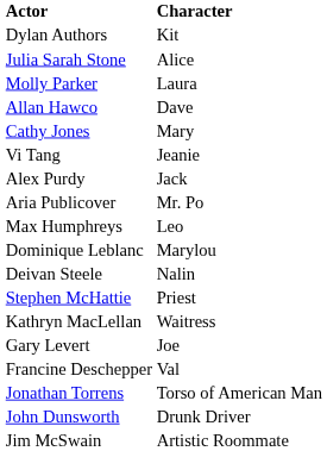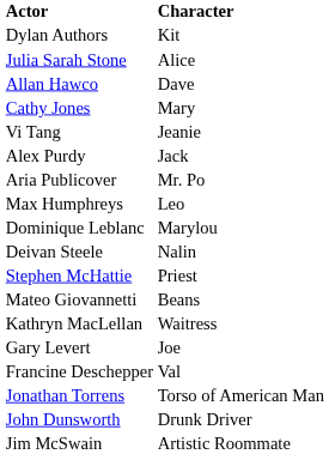 <table Class="Wikitable">
 <tr>
 <td><strong>Actor</strong></td>
 <td><strong>Character</strong></td>
 </tr>
 <tr>
 <td>Dylan Authors</td>
 <td>Kit</td>
 </tr>
 <tr>
 <td><a href='#'>Julia Sarah Stone</a></td>
 <td>Alice</td>
-</tr>
-<tr>
-<td><a href='#'>Molly Parker</a></td>
-<td>Laura</td>
 </tr>
 <tr>
 <td><a href='#'>Allan Hawco</a></td>
 <td>Dave</td>
 </tr>
 <tr>
 <td><a href='#'>Cathy Jones</a></td>
 <td>Mary</td>
 </tr>
 <tr>
 <td>Vi Tang</td>
 <td>Jeanie</td>
 </tr>
 <tr>
 <td>Alex Purdy</td>
 <td>Jack</td>
 </tr>
 <tr>
 <td>Aria Publicover</td>
 <td>Mr. Po</td>
 </tr>
 <tr>
 <td>Max Humphreys</td>
 <td>Leo</td>
 </tr>
 <tr>
 <td>Dominique Leblanc</td>
 <td>Marylou</td>
 </tr>
 <tr>
 <td>Deivan Steele</td>
 <td>Nalin</td>
 </tr>
 <tr>
 <td><a href='#'>Stephen McHattie</a></td>
 <td>Priest</td>
 </tr>
 <tr>
+<td>Mateo Giovannetti</td>
+<td>Beans</td>
+</tr>
+<tr>
 <td>Kathryn MacLellan</td>
 <td>Waitress</td>
 </tr>
 <tr>
 <td>Gary Levert</td>
 <td>Joe</td>
 </tr>
 <tr>
 <td>Francine Deschepper</td>
 <td>Val</td>
 </tr>
 <tr>
 <td><a href='#'>Jonathan Torrens</a></td>
 <td>Torso of American Man</td>
 </tr>
 <tr>
 <td><a href='#'>John Dunsworth</a></td>
 <td>Drunk Driver</td>
 </tr>
 <tr>
 <td>Jim McSwain</td>
 <td>Artistic Roommate</td>
 </tr>
 </table>
